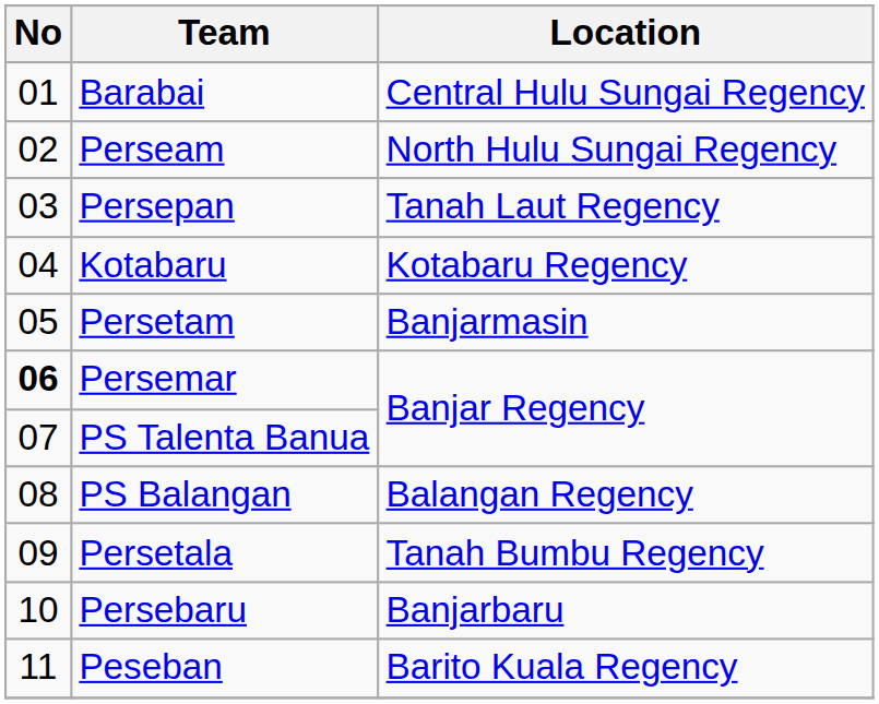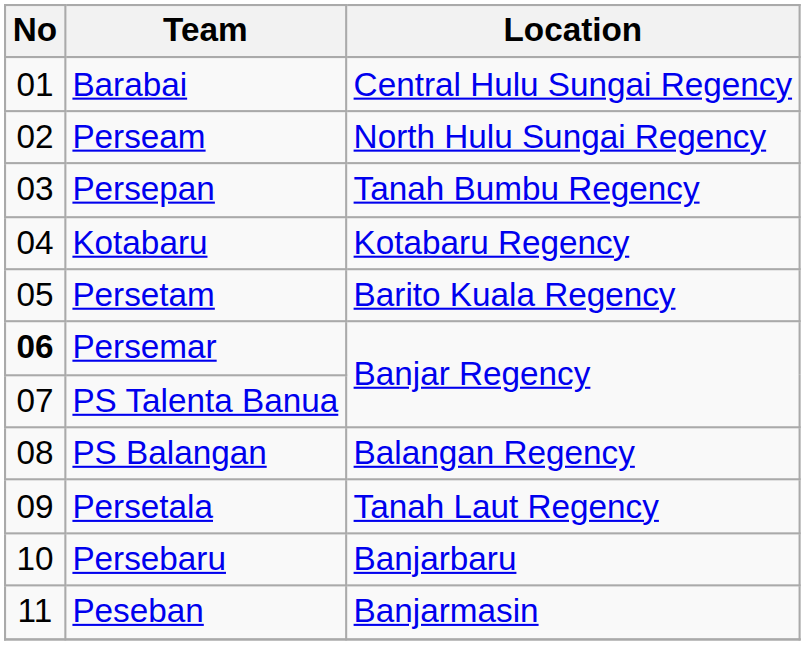 <table class="wikitable sortable">
 <tr>
 <th>No</th>
 <th>Team</th>
 <th>Location</th>
 </tr>
 <tr>
 <td align=center>01</td>
 <td><a href='#'>Barabai</a></td>
 <td><a href='#'>Central Hulu Sungai Regency</a></td>
 </tr>
 <tr>
 <td align=center>02</td>
 <td><a href='#'>Perseam</a></td>
 <td><a href='#'>North Hulu Sungai Regency</a></td>
 </tr>
 <tr>
 <td align=center>03</td>
 <td><a href='#'>Persepan</a></td>
-<td><a href='#'>Tanah Laut Regency</a></td>
+<td><a href='#'>Tanah Bumbu Regency</a></td>
 </tr>
 <tr>
 <td align=center>04</td>
 <td><a href='#'>Kotabaru</a></td>
 <td><a href='#'>Kotabaru Regency</a></td>
 </tr>
 <tr>
 <td align=center>05</td>
 <td><a href='#'>Persetam</a></td>
-<td><a href='#'>Banjarmasin</a></td>
+<td><a href='#'>Barito Kuala Regency</a></td>
 </tr>
 <tr>
 <td align=center><strong>06</strong></td>
 <td><a href='#'>Persemar</a></td>
 <td rowspan=2><a href='#'>Banjar Regency</a></td>
 </tr>
 <tr>
 <td align=center>07</td>
 <td><a href='#'>PS Talenta Banua</a></td>
 </tr>
 <tr>
 <td align=center>08</td>
 <td><a href='#'>PS Balangan</a></td>
 <td><a href='#'>Balangan Regency</a></td>
 </tr>
 <tr>
 <td align=center>09</td>
 <td><a href='#'>Persetala</a></td>
-<td><a href='#'>Tanah Bumbu Regency</a></td>
+<td><a href='#'>Tanah Laut Regency</a></td>
 </tr>
 <tr>
 <td align=center>10</td>
 <td><a href='#'>Persebaru</a></td>
 <td><a href='#'>Banjarbaru</a></td>
 </tr>
 <tr>
 <td align=center>11</td>
 <td><a href='#'>Peseban</a></td>
-<td><a href='#'>Barito Kuala Regency</a></td>
+<td><a href='#'>Banjarmasin</a></td>
 </tr>
 <tr>
 </tr>
 </table>
